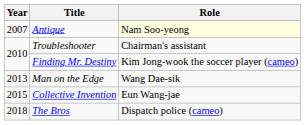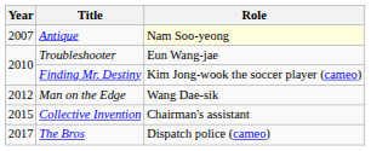 <table class="wikitable sortable">
 <tr>
 <th>Year</th>
 <th>Title</th>
 <th>Role</th>
 </tr>
 <tr>
 <td>2007</td>
 <td><em><a href='#'>Antique</a></em></td>
 <td style="background: lightyellow;">Nam Soo-yeong</td>
 </tr>
 <tr>
 <td rowspan=2>2010</td>
 <td><em>Troubleshooter</em></td>
-<td>Chairman's assistant</td>
+<td>Eun Wang-jae</td>
 </tr>
 <tr>
 <td><em><a href='#'>Finding Mr. Destiny</a></em></td>
 <td>Kim Jong-wook the soccer player (<a href='#'>cameo</a>)</td>
 </tr>
 <tr>
-<td>2013</td>
+<td>2012</td>
 <td><em>Man on the Edge</em></td>
 <td>Wang Dae-sik</td>
 </tr>
 <tr>
 <td>2015</td>
 <td><em><a href='#'>Collective Invention</a></em></td>
-<td>Eun Wang-jae</td>
+<td>Chairman's assistant</td>
 </tr>
 <tr>
-<td>2018</td>
+<td>2017</td>
 <td><em><a href='#'>The Bros</a></em></td>
 <td>Dispatch police (<a href='#'>cameo</a>)</td>
 </tr>
 </table>
